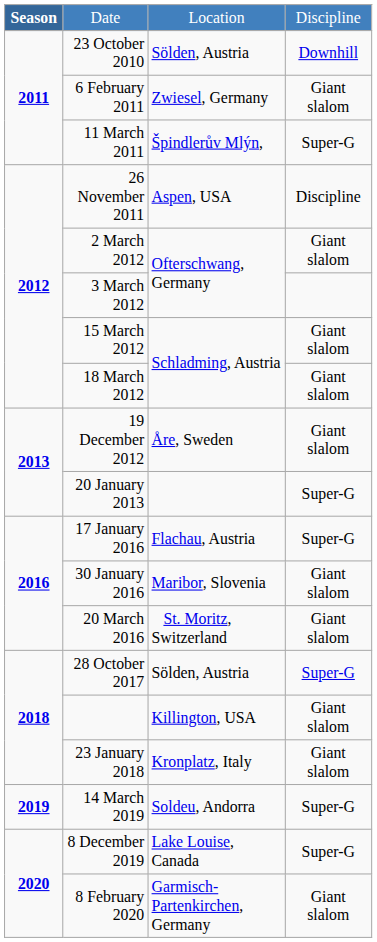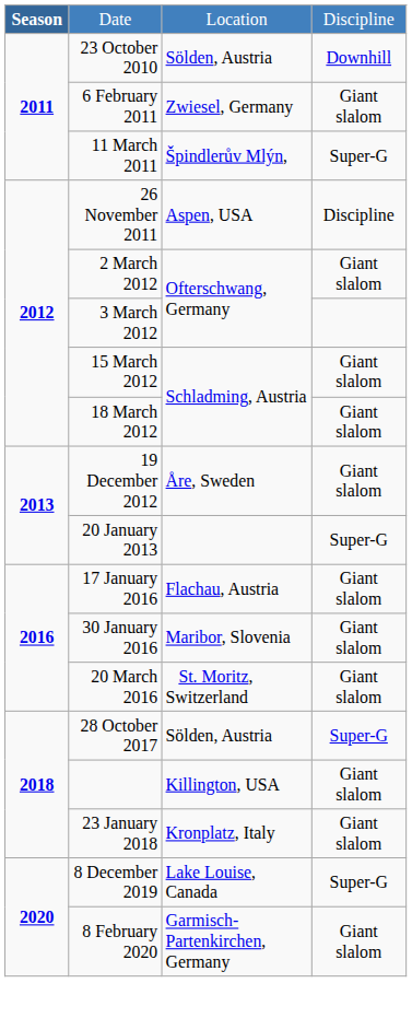 <table class="wikitable" style="font-size:95%; text-align:center; border:grey solid 1px; border-collapse:collapse;" width="40%">
 <tr style="background-color:#369; color:white;">
 <td rowspan="2" colspan="1" width="5%"><strong>Season</strong></td>
 </tr>
 <tr style="background-color:#4180be; color:white;">
 <td width="12%">Date</td>
 <td width="30%">Location</td>
 <td width="15%">Discipline</td>
 </tr>
 <tr>
 <td rowspan=3><strong><a href='#'>2011</a></strong></td>
 <td align=right>23 October 2010</td>
 <td align=left> <a href='#'>Sölden</a>, Austria</td>
 <td><a href='#'>Downhill</a></td>
 </tr>
 <tr>
 <td align=right>6 February 2011</td>
 <td align=left> <a href='#'>Zwiesel</a>, Germany</td>
 <td>Giant slalom</td>
 </tr>
 <tr>
 <td align=right>11 March 2011</td>
 <td align=left> <a href='#'>Špindlerův Mlýn</a>, </td>
 <td>Super-G</td>
 </tr>
 <tr>
 <td rowspan=5><strong><a href='#'>2012</a></strong></td>
 <td align=right>26 November 2011</td>
 <td align=left> <a href='#'>Aspen</a>, USA</td>
 <td width="15%">Discipline</td>
 </tr>
 <tr>
 <td align=right>2 March 2012</td>
 <td rowspan=2 align=left> <a href='#'>Ofterschwang</a>, Germany</td>
 <td>Giant slalom</td>
 </tr>
 <tr>
 <td align=right>3 March 2012</td>
 <td></td>
 </tr>
 <tr>
 <td align=right>15 March 2012</td>
 <td rowspan=2 align=left> <a href='#'>Schladming</a>, Austria</td>
 <td>Giant slalom</td>
 </tr>
 <tr>
 <td align=right>18 March 2012</td>
 <td>Giant slalom</td>
 </tr>
 <tr>
 <td rowspan=2><strong><a href='#'>2013</a></strong></td>
 <td align=right>19 December 2012</td>
 <td align=left> <a href='#'>Åre</a>, Sweden</td>
 <td>Giant slalom</td>
 </tr>
 <tr>
 <td align=right>20 January 2013</td>
 <td align=left></td>
 <td>Super-G</td>
 </tr>
 <tr>
 <td rowspan=3><strong><a href='#'>2016</a></strong></td>
 <td align=right>17 January 2016</td>
 <td align=left> <a href='#'>Flachau</a>, Austria</td>
-<td>Super-G</td>
+<td>Giant slalom</td>
 </tr>
 <tr>
 <td align=right>30 January 2016</td>
 <td align=left> <a href='#'>Maribor</a>, Slovenia</td>
 <td>Giant slalom</td>
 </tr>
 <tr>
 <td align=right>20 March 2016</td>
 <td align=left>   <a href='#'>St. Moritz</a>, Switzerland</td>
 <td>Giant slalom</td>
 </tr>
 <tr>
 <td rowspan=3><strong><a href='#'>2018</a></strong></td>
 <td align=right>28 October 2017</td>
 <td align=left> Sölden, Austria</td>
 <td><a href='#'>Super-G</a></td>
 </tr>
 <tr>
 <td align=right></td>
 <td align=left> <a href='#'>Killington</a>, USA</td>
 <td>Giant slalom</td>
 </tr>
 <tr>
 <td align=right>23 January 2018</td>
 <td align=left> <a href='#'>Kronplatz</a>, Italy</td>
 <td>Giant slalom</td>
 </tr>
 <tr>
-<td><strong><a href='#'>2019</a></strong></td>
-<td align=right>14 March 2019</td>
-<td align=left> <a href='#'>Soldeu</a>, Andorra</td>
-<td>Super-G</td>
-</tr>
-<tr>
 <td rowspan=2><strong><a href='#'>2020</a></strong></td>
 <td align=right>8 December 2019</td>
 <td align=left> <a href='#'>Lake Louise</a>, Canada</td>
 <td>Super-G</td>
 </tr>
 <tr>
 <td align=right>8 February 2020</td>
 <td align=left> <a href='#'>Garmisch-Partenkirchen</a>, Germany</td>
 <td>Giant slalom</td>
 </tr>
 </table>
